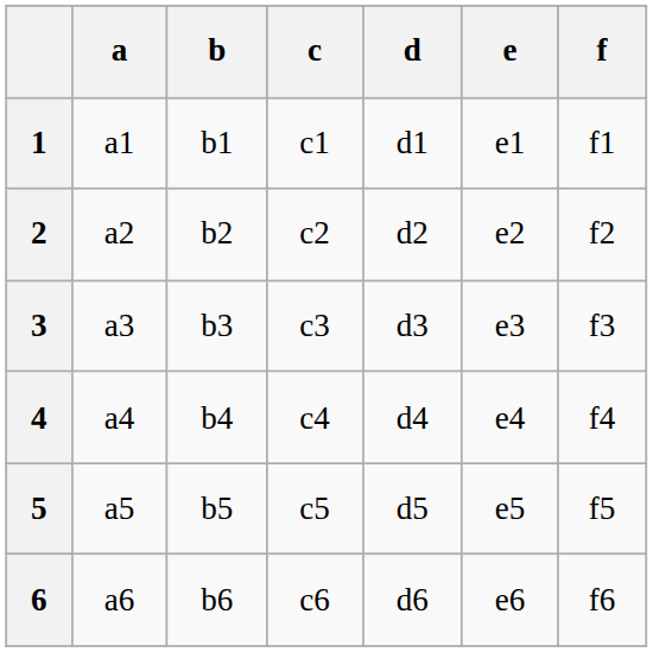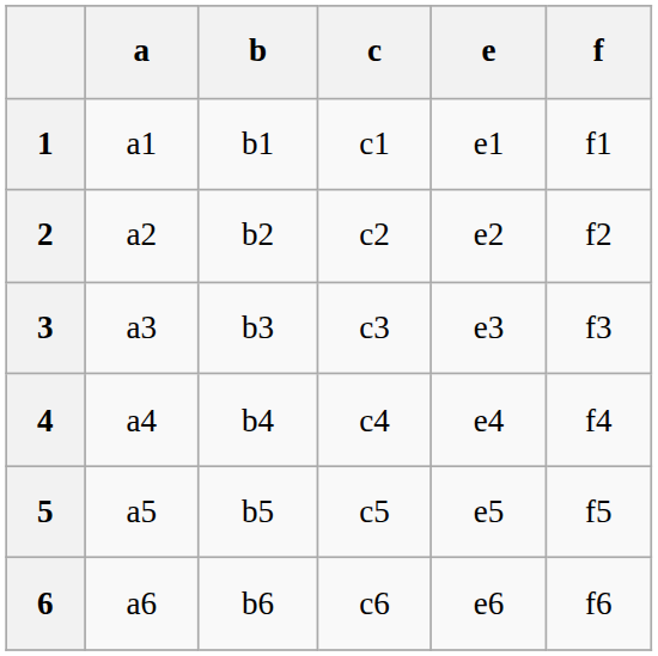 <table class="wikitable" style="text-align:center; width: 20em; height: 20em; float: right;">
 <tr>
 <th></th>
 <th>a</th>
 <th>b</th>
 <th>c</th>
-<th>d</th>
 <th>e</th>
 <th>f</th>
 </tr>
 <tr>
 <th>1</th>
 <td>a1</td>
 <td>b1</td>
 <td>c1</td>
-<td>d1</td>
 <td>e1</td>
 <td>f1</td>
 </tr>
 <tr>
 <th>2</th>
 <td>a2</td>
 <td>b2</td>
 <td>c2</td>
-<td>d2</td>
 <td>e2</td>
 <td>f2</td>
 </tr>
 <tr>
 <th>3</th>
 <td>a3</td>
 <td>b3</td>
 <td>c3</td>
-<td>d3</td>
 <td>e3</td>
 <td>f3</td>
 </tr>
 <tr>
 <th>4</th>
 <td>a4</td>
 <td>b4</td>
 <td>c4</td>
-<td>d4</td>
 <td>e4</td>
 <td>f4</td>
 </tr>
 <tr>
 <th>5</th>
 <td>a5</td>
 <td>b5</td>
 <td>c5</td>
-<td>d5</td>
 <td>e5</td>
 <td>f5</td>
 </tr>
 <tr>
 <th>6</th>
 <td>a6</td>
 <td>b6</td>
 <td>c6</td>
-<td>d6</td>
 <td>e6</td>
 <td>f6</td>
 </tr>
 </table>
